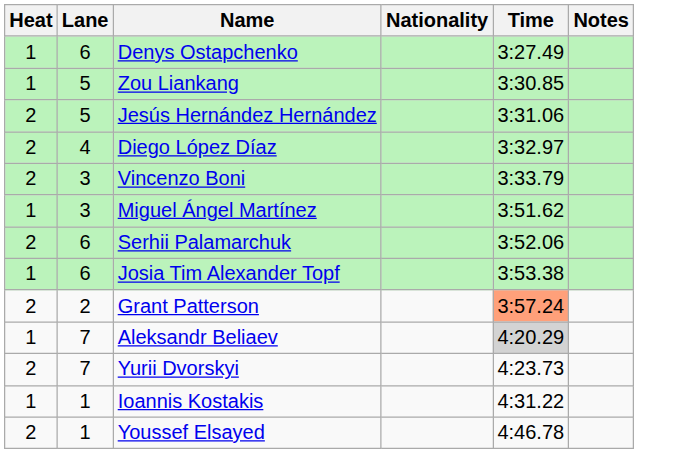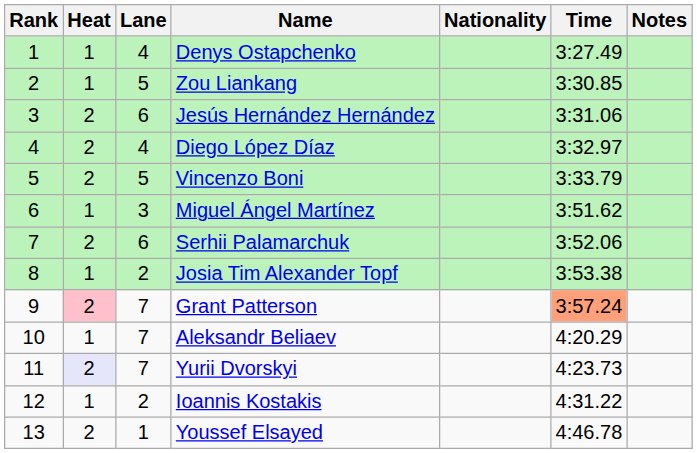 <table class="wikitable sortable" style="text-align:center">
 <tr>
+<th>Rank</th>
 <th>Heat</th>
 <th>Lane</th>
 <th>Name</th>
 <th>Nationality</th>
 <th>Time</th>
 <th>Notes</th>
 </tr>
 <tr bgcolor=bbf3bb>
 <td>1</td>
-<td>6</td>
+<td>1</td>
+<td>4</td>
 <td align=left><a href='#'>Denys Ostapchenko</a></td>
 <td align=left></td>
 <td>3:27.49</td>
 <td></td>
 </tr>
 <tr bgcolor=bbf3bb>
+<td>2</td>
 <td>1</td>
 <td>5</td>
 <td align=left><a href='#'>Zou Liankang</a></td>
 <td align=left></td>
 <td>3:30.85</td>
 <td></td>
 </tr>
 <tr bgcolor=bbf3bb>
+<td>3</td>
 <td>2</td>
-<td>5</td>
+<td>6</td>
 <td align=left><a href='#'>Jesús Hernández Hernández</a></td>
 <td align=left></td>
 <td>3:31.06</td>
 <td></td>
 </tr>
 <tr bgcolor=bbf3bb>
+<td>4</td>
 <td>2</td>
 <td>4</td>
 <td align=left><a href='#'>Diego López Díaz</a></td>
 <td align=left></td>
 <td>3:32.97</td>
 <td></td>
 </tr>
 <tr bgcolor=bbf3bb>
+<td>5</td>
 <td>2</td>
-<td>3</td>
+<td>5</td>
 <td align=left><a href='#'>Vincenzo Boni</a></td>
 <td align=left></td>
 <td>3:33.79</td>
 <td></td>
 </tr>
 <tr bgcolor=bbf3bb>
+<td>6</td>
 <td>1</td>
 <td>3</td>
 <td align=left><a href='#'>Miguel Ángel Martínez</a></td>
 <td align=left></td>
 <td>3:51.62</td>
 <td></td>
 </tr>
 <tr bgcolor=bbf3bb>
+<td>7</td>
 <td>2</td>
 <td>6</td>
 <td align=left><a href='#'>Serhii Palamarchuk</a></td>
 <td align=left></td>
 <td>3:52.06</td>
 <td></td>
 </tr>
 <tr bgcolor=bbf3bb>
+<td>8</td>
 <td>1</td>
-<td>6</td>
+<td>2</td>
 <td align=left><a href='#'>Josia Tim Alexander Topf</a></td>
 <td align=left></td>
 <td>3:53.38</td>
 <td></td>
 </tr>
 <tr>
-<td>2</td>
-<td>2</td>
+<td>9</td>
+<td style="background: pink;">2</td>
+<td>7</td>
 <td align=left><a href='#'>Grant Patterson</a></td>
 <td align=left></td>
 <td style="background: lightsalmon;">3:57.24</td>
 <td></td>
 </tr>
 <tr>
+<td>10</td>
 <td>1</td>
 <td>7</td>
 <td align=left><a href='#'>Aleksandr Beliaev</a></td>
 <td align=left></td>
-<td style="background: lightgrey;">4:20.29</td>
+<td>4:20.29</td>
 <td></td>
 </tr>
 <tr>
-<td>2</td>
+<td>11</td>
+<td style="background: lavender;">2</td>
 <td>7</td>
 <td align=left><a href='#'>Yurii Dvorskyi</a></td>
 <td align=left></td>
 <td>4:23.73</td>
 <td></td>
 </tr>
 <tr>
+<td>12</td>
 <td>1</td>
-<td>1</td>
+<td>2</td>
 <td align=left><a href='#'>Ioannis Kostakis</a></td>
 <td align=left></td>
 <td>4:31.22</td>
 <td></td>
 </tr>
 <tr>
+<td>13</td>
 <td>2</td>
 <td>1</td>
 <td align=left><a href='#'>Youssef Elsayed</a></td>
 <td align=left></td>
 <td>4:46.78</td>
 <td></td>
 </tr>
 </table>
